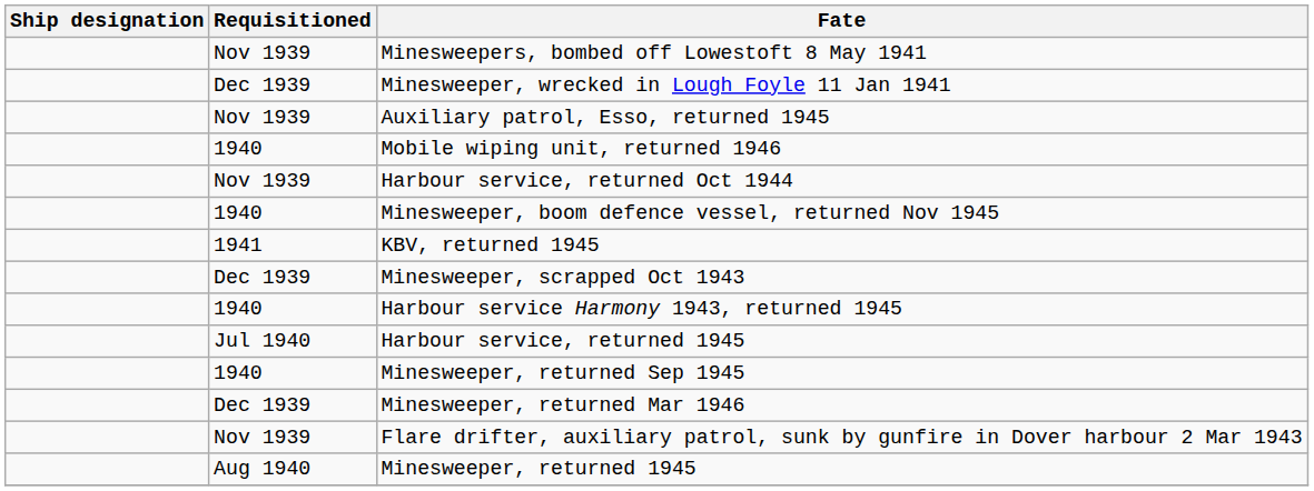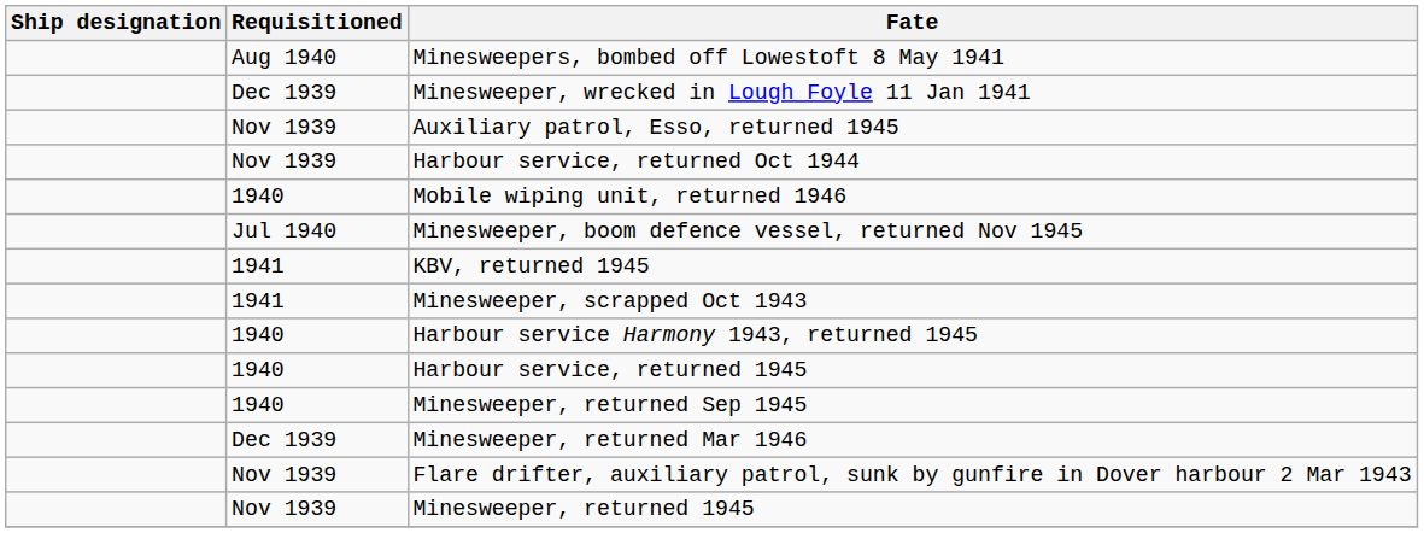 <table class="wikitable" style="font-size:97%;">
 <tr>
 <th>Ship designation</th>
 <th>Requisitioned</th>
 <th>Fate</th>
 </tr>
 <tr>
 <td></td>
-<td>Nov 1939</td>
+<td>Aug 1940</td>
 <td>Minesweepers, bombed off Lowestoft 8 May 1941</td>
 </tr>
 <tr>
 <td></td>
 <td>Dec 1939</td>
 <td>Minesweeper, wrecked in <a href='#'>Lough Foyle</a> 11 Jan 1941</td>
 </tr>
 <tr>
 <td></td>
 <td>Nov 1939</td>
 <td>Auxiliary patrol, Esso, returned 1945</td>
 </tr>
 <tr>
 <td></td>
-<td>1940</td>
-<td>Mobile wiping unit, returned 1946</td>
-</tr>
-<tr>
-<td></td>
 <td>Nov 1939</td>
 <td>Harbour service, returned Oct 1944</td>
 </tr>
 <tr>
 <td></td>
 <td>1940</td>
+<td>Mobile wiping unit, returned 1946</td>
+</tr>
+<tr>
+<td></td>
+<td>Jul 1940</td>
 <td>Minesweeper, boom defence vessel, returned Nov 1945</td>
 </tr>
 <tr>
 <td></td>
 <td>1941</td>
 <td>KBV, returned 1945</td>
 </tr>
 <tr>
 <td></td>
-<td>Dec 1939</td>
+<td>1941</td>
 <td>Minesweeper, scrapped Oct 1943</td>
 </tr>
 <tr>
 <td></td>
 <td>1940</td>
 <td>Harbour service <em>Harmony</em> 1943, returned 1945</td>
 </tr>
 <tr>
 <td></td>
-<td>Jul 1940</td>
+<td>1940</td>
 <td>Harbour service, returned 1945</td>
 </tr>
 <tr>
 <td></td>
 <td>1940</td>
 <td>Minesweeper, returned Sep 1945</td>
 </tr>
 <tr>
 <td></td>
 <td>Dec 1939</td>
 <td>Minesweeper, returned Mar 1946</td>
 </tr>
 <tr>
 <td></td>
 <td>Nov 1939</td>
 <td>Flare drifter, auxiliary patrol, sunk by gunfire in Dover harbour 2 Mar 1943</td>
 </tr>
 <tr>
 <td></td>
-<td>Aug 1940</td>
+<td>Nov 1939</td>
 <td>Minesweeper, returned 1945</td>
 </tr>
 <tr>
 </tr>
 </table>
